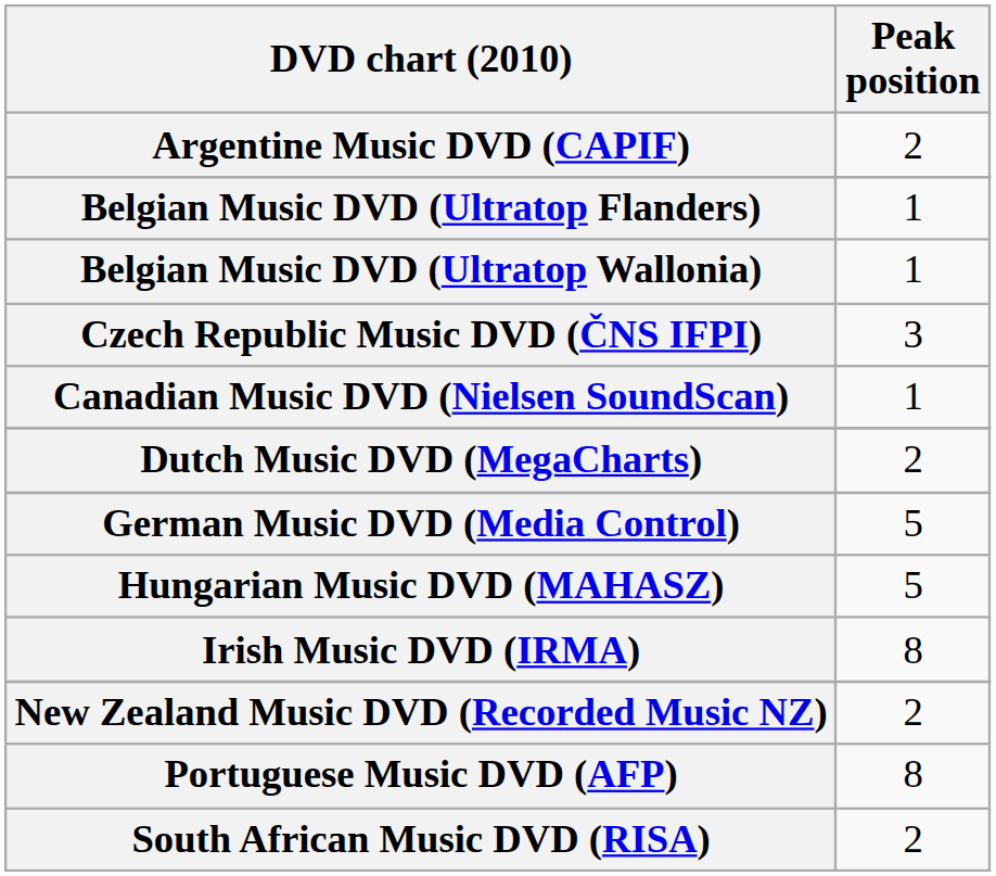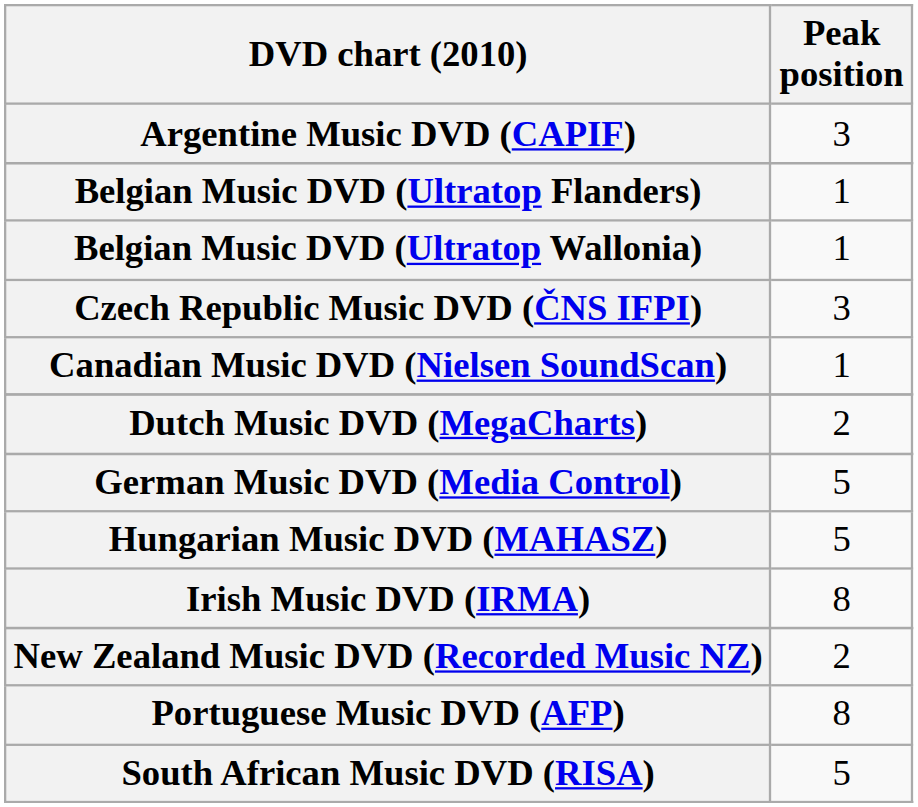 <table class="wikitable sortable plainrowheaders" style="text-align:center">
 <tr>
 <th scope="col">DVD chart (2010)</th>
 <th scope="col">Peak<br>position</th>
 </tr>
 <tr>
 <th scope="row">Argentine Music DVD (<a href='#'>CAPIF</a>)</th>
-<td>2</td>
+<td>3</td>
 </tr>
 <tr>
 </tr>
 <tr>
 </tr>
 <tr>
 <th scope="row">Belgian Music DVD (<a href='#'>Ultratop</a> Flanders)</th>
 <td>1</td>
 </tr>
 <tr>
 <th scope="row">Belgian Music DVD (<a href='#'>Ultratop</a> Wallonia)</th>
 <td>1</td>
 </tr>
 <tr>
 <th scope="row">Czech Republic Music DVD (<a href='#'>ČNS IFPI</a>)</th>
 <td>3</td>
 </tr>
 <tr>
 <th scope="row">Canadian Music DVD (<a href='#'>Nielsen SoundScan</a>)</th>
 <td>1</td>
 </tr>
 <tr>
 </tr>
 <tr>
 <th scope="row">Dutch Music DVD (<a href='#'>MegaCharts</a>)</th>
 <td>2</td>
 </tr>
 <tr>
 </tr>
 <tr>
 </tr>
 <tr>
 <th scope="row">German Music DVD (<a href='#'>Media Control</a>)</th>
 <td>5</td>
 </tr>
 <tr>
 <th scope="row">Hungarian Music DVD (<a href='#'>MAHASZ</a>)</th>
 <td>5</td>
 </tr>
 <tr>
 <th scope="row">Irish Music DVD (<a href='#'>IRMA</a>)</th>
 <td>8</td>
 </tr>
 <tr>
 </tr>
 <tr>
 <th scope="row">New Zealand Music DVD (<a href='#'>Recorded Music NZ</a>)</th>
 <td>2</td>
 </tr>
 <tr>
 <th scope="row">Portuguese Music DVD (<a href='#'>AFP</a>)</th>
 <td>8</td>
 </tr>
 <tr>
 <th scope="row">South African Music DVD (<a href='#'>RISA</a>)</th>
-<td>2</td>
+<td>5</td>
 </tr>
 <tr>
 </tr>
 <tr>
 </tr>
 <tr>
 </tr>
 <tr>
 </tr>
 <tr>
 </tr>
 </table>
